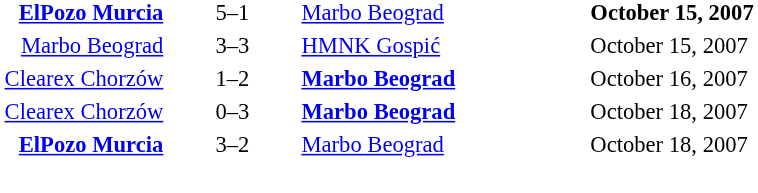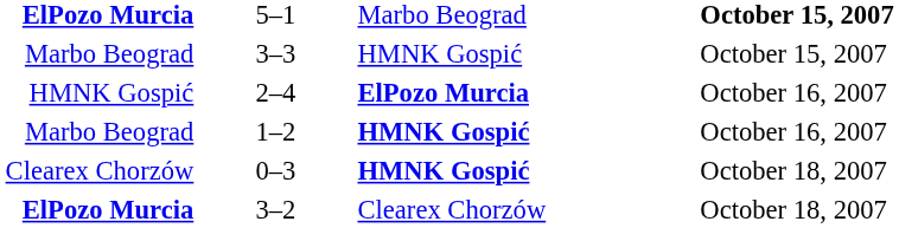 <table style="text-align:center; font-size:90%">
 <tr>
 <th width=180></th>
 <th width=80></th>
 <th width=180></th>
 <th width=200></th>
 </tr>
 <tr>
 <td align=right><strong><a href='#'>ElPozo Murcia</a></strong> </td>
 <td>5–1</td>
 <td align=left> <a href='#'>Marbo Beograd</a></td>
 <td align=left><strong>October 15, 2007</strong></td>
 </tr>
 <tr>
 <td align=right><a href='#'>Marbo Beograd</a> </td>
 <td>3–3</td>
 <td align=left> <a href='#'>HMNK Gospić</a></td>
 <td align=left>October 15, 2007</td>
 </tr>
 <tr>
-<td align=right><a href='#'>Clearex Chorzów</a> </td>
+<td align=right><a href='#'>HMNK Gospić</a> </td>
+<td>2–4</td>
+<td align=left> <strong><a href='#'>ElPozo Murcia</a></strong></td>
+<td align=left>October 16, 2007</td>
+</tr>
+<tr>
+<td align=right><a href='#'>Marbo Beograd</a> </td>
 <td>1–2</td>
-<td align=left> <strong><a href='#'>Marbo Beograd</a></strong></td>
+<td align=left> <strong><a href='#'>HMNK Gospić</a></strong></td>
 <td align=left>October 16, 2007</td>
 </tr>
 <tr>
 <td align=right><a href='#'>Clearex Chorzów</a> </td>
 <td>0–3</td>
-<td align=left> <strong><a href='#'>Marbo Beograd</a></strong></td>
+<td align=left> <strong><a href='#'>HMNK Gospić</a></strong></td>
 <td align=left>October 18, 2007</td>
 </tr>
 <tr>
 <td align=right><strong><a href='#'>ElPozo Murcia</a></strong> </td>
 <td>3–2</td>
-<td align=left> <a href='#'>Marbo Beograd</a></td>
+<td align=left> <a href='#'>Clearex Chorzów</a></td>
 <td align=left>October 18, 2007</td>
 </tr>
 </table>
